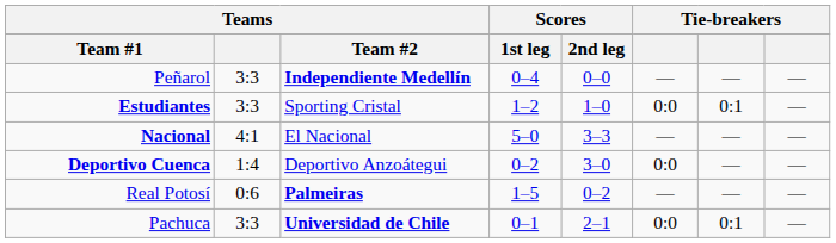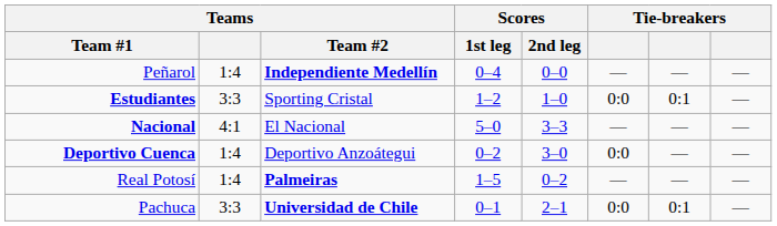 <table class="wikitable" style="text-align: center;">
 <tr>
 <th colspan=3>Teams</th>
 <th colspan=2>Scores</th>
 <th colspan=3>Tie-breakers</th>
 </tr>
 <tr>
 <th width="175">Team #1</th>
 <th width="50"></th>
 <th width="175">Team #2</th>
 <th width="55">1st leg</th>
 <th width="55">2nd leg</th>
 <th width="50"></th>
 <th width="50"></th>
 <th width="50"></th>
 </tr>
 <tr>
 <td align=right><a href='#'>Peñarol</a> </td>
-<td>3:3</td>
+<td>1:4</td>
 <td align=left> <strong><a href='#'>Independiente Medellín</a></strong></td>
 <td><a href='#'>0–4</a></td>
 <td><a href='#'>0–0</a></td>
 <td>—</td>
 <td>—</td>
 <td>—</td>
 </tr>
 <tr>
 <td align=right><strong><a href='#'>Estudiantes</a></strong> </td>
 <td>3:3</td>
 <td align=left> <a href='#'>Sporting Cristal</a></td>
 <td><a href='#'>1–2</a></td>
 <td><a href='#'>1–0</a></td>
 <td>0:0</td>
 <td>0:1</td>
 <td>—</td>
 </tr>
 <tr>
 <td align=right><strong><a href='#'>Nacional</a></strong> </td>
 <td>4:1</td>
 <td align=left> <a href='#'>El Nacional</a></td>
 <td><a href='#'>5–0</a></td>
 <td><a href='#'>3–3</a></td>
 <td>—</td>
 <td>—</td>
 <td>—</td>
 </tr>
 <tr>
 <td align=right><strong><a href='#'>Deportivo Cuenca</a></strong> </td>
 <td>1:4</td>
 <td align=left> <a href='#'>Deportivo Anzoátegui</a></td>
 <td><a href='#'>0–2</a></td>
 <td><a href='#'>3–0</a></td>
 <td>0:0</td>
 <td>—</td>
 <td>—</td>
 </tr>
 <tr>
 <td align=right><a href='#'>Real Potosí</a> </td>
-<td>0:6</td>
+<td>1:4</td>
 <td align=left> <strong><a href='#'>Palmeiras</a></strong></td>
 <td><a href='#'>1–5</a></td>
 <td><a href='#'>0–2</a></td>
 <td>—</td>
 <td>—</td>
 <td>—</td>
 </tr>
 <tr>
 <td align=right><a href='#'>Pachuca</a> </td>
 <td>3:3</td>
 <td align=left> <strong><a href='#'>Universidad de Chile</a></strong></td>
 <td><a href='#'>0–1</a></td>
 <td><a href='#'>2–1</a></td>
 <td>0:0</td>
 <td>0:1</td>
 <td>—</td>
 </tr>
 </table>
